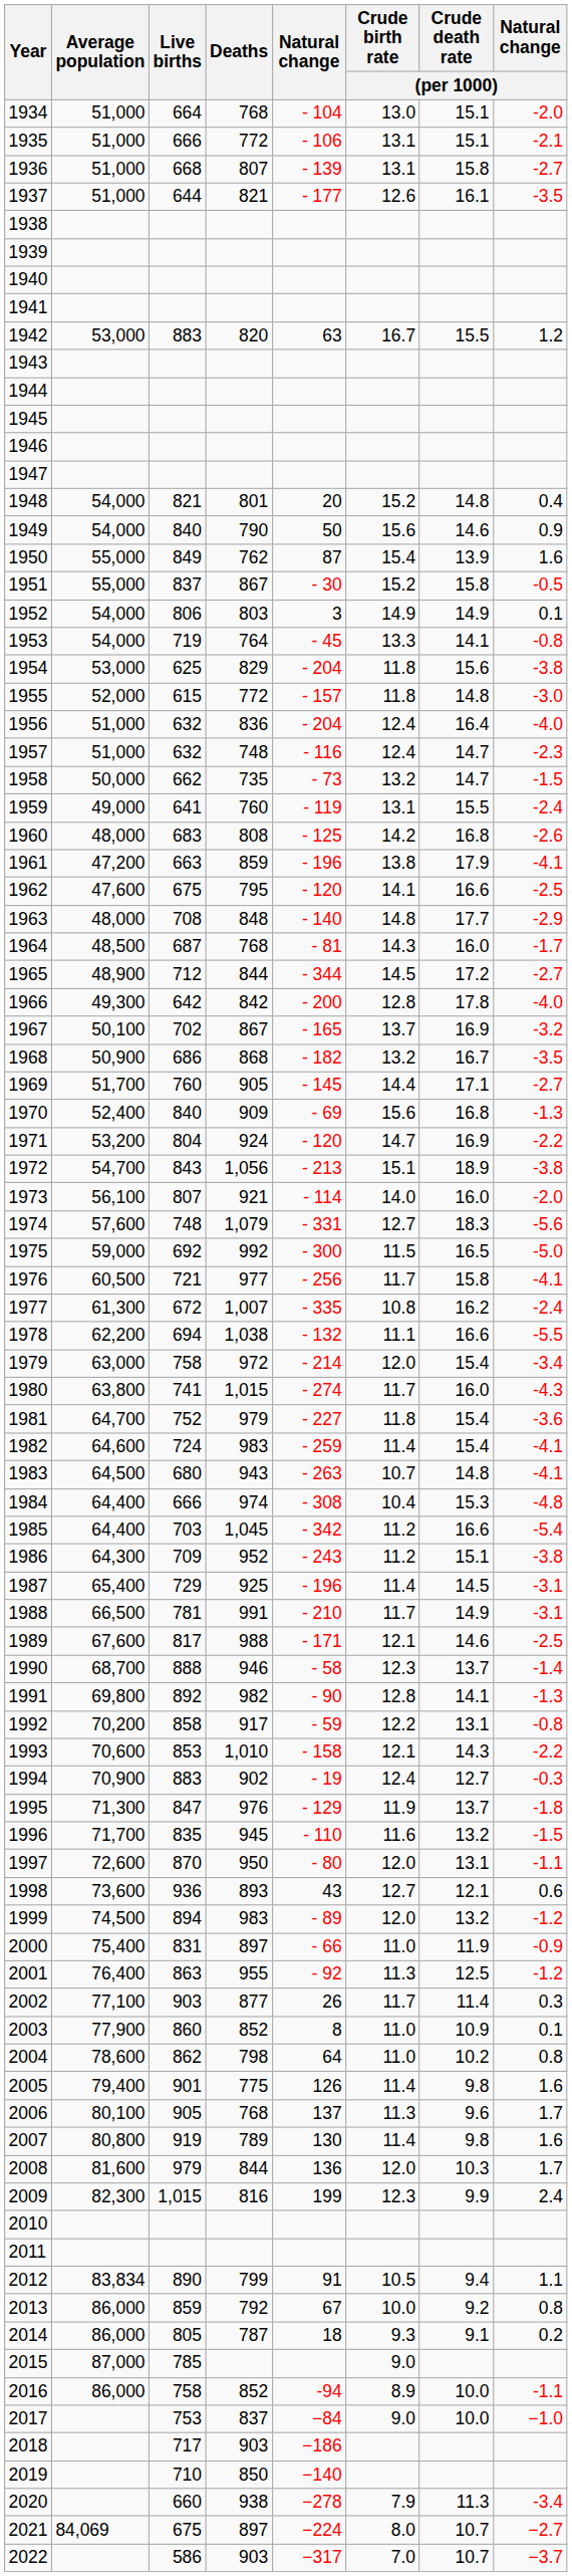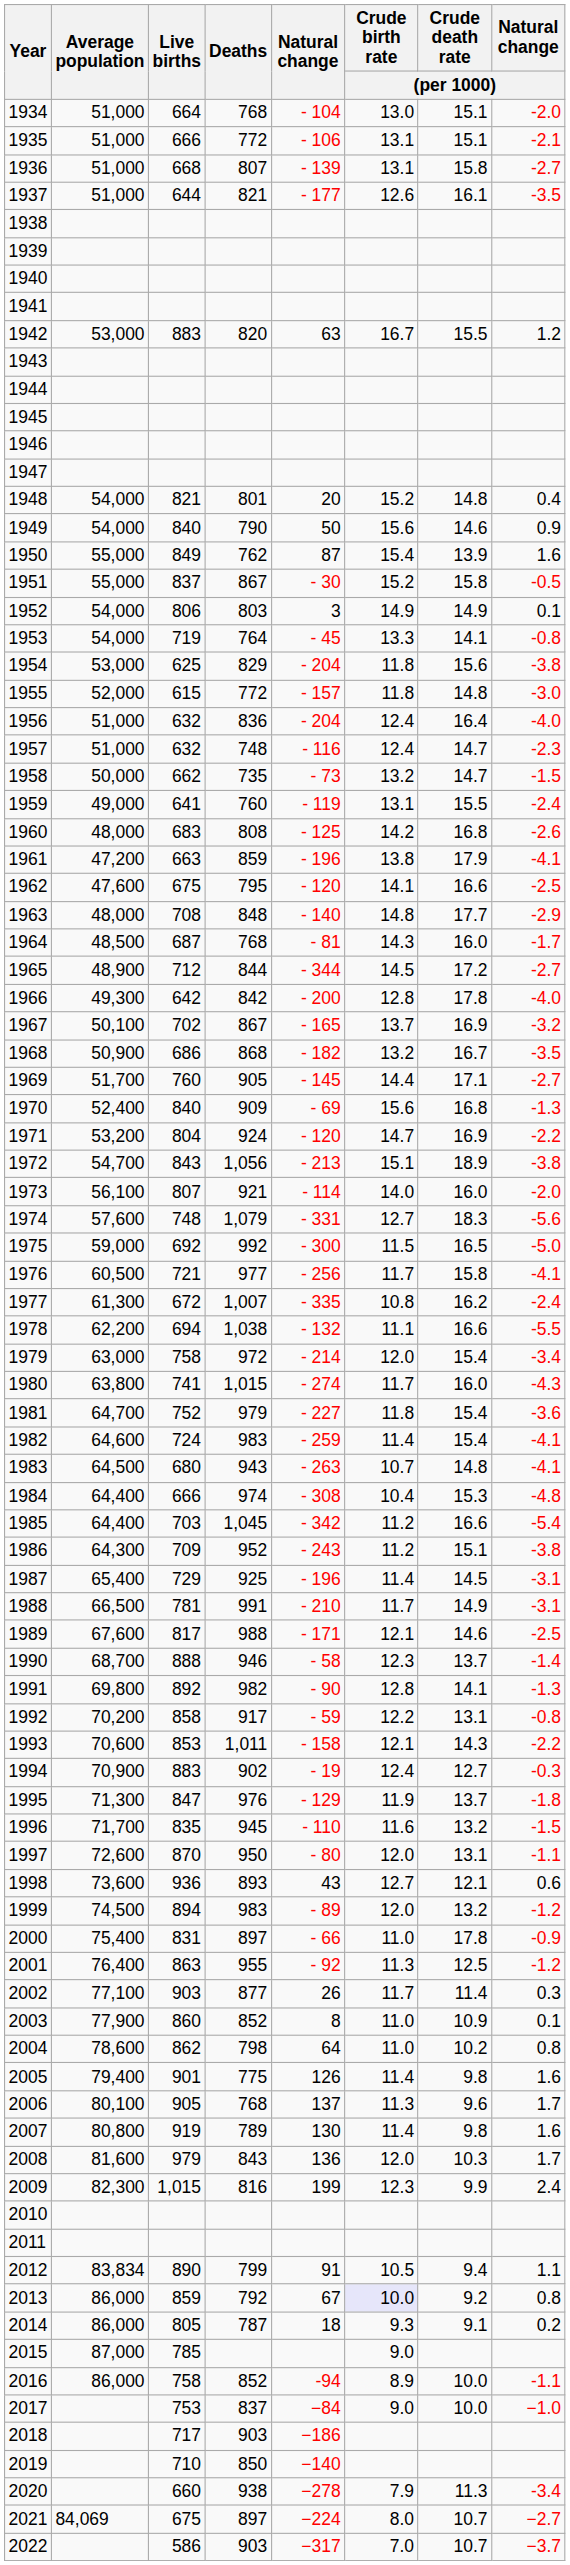 <table class="wikitable">
 <tr>
 <th rowspan=2>Year</th>
 <th rowspan=2 width="60pt">Average population</th>
 <th rowspan=2 width="40pt">Live births</th>
 <th rowspan=2 width="40pt">Deaths</th>
 <th rowspan=2 width="60pt">Natural change</th>
 <th width="60pt">Crude birth<br>rate</th>
 <th width="60pt">Crude death rate</th>
 <th width="60pt">Natural change</th>
 </tr>
 <tr>
 <th colspan=3>(per 1000)</th>
 </tr>
 <tr>
 <td>1934</td>
 <td align="right">51,000</td>
 <td align="right">664</td>
 <td align="right">768</td>
 <td align="right" style="color: red">- 104</td>
 <td align="right">13.0</td>
 <td align="right">15.1</td>
 <td align="right" style="color: red">-2.0</td>
 </tr>
 <tr>
 <td>1935</td>
 <td align="right">51,000</td>
 <td align="right">666</td>
 <td align="right">772</td>
 <td align="right" style="color: red">- 106</td>
 <td align="right">13.1</td>
 <td align="right">15.1</td>
 <td align="right" style="color: red">-2.1</td>
 </tr>
 <tr>
 <td>1936</td>
 <td align="right">51,000</td>
 <td align="right">668</td>
 <td align="right">807</td>
 <td align="right" style="color: red">- 139</td>
 <td align="right">13.1</td>
 <td align="right">15.8</td>
 <td align="right" style="color: red">-2.7</td>
 </tr>
 <tr>
 <td>1937</td>
 <td align="right">51,000</td>
 <td align="right">644</td>
 <td align="right">821</td>
 <td align="right" style="color: red">- 177</td>
 <td align="right">12.6</td>
 <td align="right">16.1</td>
 <td align="right" style="color: red">-3.5</td>
 </tr>
 <tr>
 <td>1938</td>
 <td></td>
 <td></td>
 <td></td>
 <td></td>
 <td></td>
 <td></td>
 <td></td>
 </tr>
 <tr>
 <td>1939</td>
 <td></td>
 <td></td>
 <td></td>
 <td></td>
 <td></td>
 <td></td>
 <td></td>
 </tr>
 <tr>
 <td>1940</td>
 <td></td>
 <td></td>
 <td></td>
 <td></td>
 <td></td>
 <td></td>
 <td></td>
 </tr>
 <tr>
 <td>1941</td>
 <td></td>
 <td></td>
 <td></td>
 <td></td>
 <td></td>
 <td></td>
 <td></td>
 </tr>
 <tr>
 <td>1942</td>
 <td align="right">53,000</td>
 <td align="right">883</td>
 <td align="right">820</td>
 <td align="right">63</td>
 <td align="right">16.7</td>
 <td align="right">15.5</td>
 <td align="right">1.2</td>
 </tr>
 <tr>
 <td>1943</td>
 <td></td>
 <td></td>
 <td></td>
 <td></td>
 <td></td>
 <td></td>
 <td></td>
 </tr>
 <tr>
 <td>1944</td>
 <td></td>
 <td></td>
 <td></td>
 <td></td>
 <td></td>
 <td></td>
 <td></td>
 </tr>
 <tr>
 <td>1945</td>
 <td></td>
 <td></td>
 <td></td>
 <td></td>
 <td></td>
 <td></td>
 <td></td>
 </tr>
 <tr>
 <td>1946</td>
 <td></td>
 <td></td>
 <td></td>
 <td></td>
 <td></td>
 <td></td>
 <td></td>
 </tr>
 <tr>
 <td>1947</td>
 <td></td>
 <td></td>
 <td></td>
 <td></td>
 <td></td>
 <td></td>
 <td></td>
 </tr>
 <tr>
 <td>1948</td>
 <td align="right">54,000</td>
 <td align="right">821</td>
 <td align="right">801</td>
 <td align="right">20</td>
 <td align="right">15.2</td>
 <td align="right">14.8</td>
 <td align="right">0.4</td>
 </tr>
 <tr>
 <td>1949</td>
 <td align="right">54,000</td>
 <td align="right">840</td>
 <td align="right">790</td>
 <td align="right">50</td>
 <td align="right">15.6</td>
 <td align="right">14.6</td>
 <td align="right">0.9</td>
 </tr>
 <tr>
 <td>1950</td>
 <td align="right">55,000</td>
 <td align="right">849</td>
 <td align="right">762</td>
 <td align="right">87</td>
 <td align="right">15.4</td>
 <td align="right">13.9</td>
 <td align="right">1.6</td>
 </tr>
 <tr>
 <td>1951</td>
 <td align="right">55,000</td>
 <td align="right">837</td>
 <td align="right">867</td>
 <td align="right" style="color: red">- 30</td>
 <td align="right">15.2</td>
 <td align="right">15.8</td>
 <td align="right" style="color: red">-0.5</td>
 </tr>
 <tr>
 <td>1952</td>
 <td align="right">54,000</td>
 <td align="right">806</td>
 <td align="right">803</td>
 <td align="right">3</td>
 <td align="right">14.9</td>
 <td align="right">14.9</td>
 <td align="right">0.1</td>
 </tr>
 <tr>
 <td>1953</td>
 <td align="right">54,000</td>
 <td align="right">719</td>
 <td align="right">764</td>
 <td align="right" style="color: red">- 45</td>
 <td align="right">13.3</td>
 <td align="right">14.1</td>
 <td align="right" style="color: red">-0.8</td>
 </tr>
 <tr>
 <td>1954</td>
 <td align="right">53,000</td>
 <td align="right">625</td>
 <td align="right">829</td>
 <td align="right" style="color: red">- 204</td>
 <td align="right">11.8</td>
 <td align="right">15.6</td>
 <td align="right" style="color: red">-3.8</td>
 </tr>
 <tr>
 <td>1955</td>
 <td align="right">52,000</td>
 <td align="right">615</td>
 <td align="right">772</td>
 <td align="right" style="color: red">- 157</td>
 <td align="right">11.8</td>
 <td align="right">14.8</td>
 <td align="right" style="color: red">-3.0</td>
 </tr>
 <tr>
 <td>1956</td>
 <td align="right">51,000</td>
 <td align="right">632</td>
 <td align="right">836</td>
 <td align="right" style="color: red">- 204</td>
 <td align="right">12.4</td>
 <td align="right">16.4</td>
 <td align="right" style="color: red">-4.0</td>
 </tr>
 <tr>
 <td>1957</td>
 <td align="right">51,000</td>
 <td align="right">632</td>
 <td align="right">748</td>
 <td align="right" style="color: red">- 116</td>
 <td align="right">12.4</td>
 <td align="right">14.7</td>
 <td align="right" style="color: red">-2.3</td>
 </tr>
 <tr>
 <td>1958</td>
 <td align="right">50,000</td>
 <td align="right">662</td>
 <td align="right">735</td>
 <td align="right" style="color: red">- 73</td>
 <td align="right">13.2</td>
 <td align="right">14.7</td>
 <td align="right" style="color: red">-1.5</td>
 </tr>
 <tr>
 <td>1959</td>
 <td align="right">49,000</td>
 <td align="right">641</td>
 <td align="right">760</td>
 <td align="right" style="color: red">- 119</td>
 <td align="right">13.1</td>
 <td align="right">15.5</td>
 <td align="right" style="color: red">-2.4</td>
 </tr>
 <tr>
 <td>1960</td>
 <td align="right">48,000</td>
 <td align="right">683</td>
 <td align="right">808</td>
 <td align="right" style="color: red">- 125</td>
 <td align="right">14.2</td>
 <td align="right">16.8</td>
 <td align="right" style="color: red">-2.6</td>
 </tr>
 <tr>
 <td>1961</td>
 <td align="right">47,200</td>
 <td align="right">663</td>
 <td align="right">859</td>
 <td align="right" style="color: red">- 196</td>
 <td align="right">13.8</td>
 <td align="right">17.9</td>
 <td align="right" style="color: red">-4.1</td>
 </tr>
 <tr>
 <td>1962</td>
 <td align="right">47,600</td>
 <td align="right">675</td>
 <td align="right">795</td>
 <td align="right" style="color: red">- 120</td>
 <td align="right">14.1</td>
 <td align="right">16.6</td>
 <td align="right" style="color: red">-2.5</td>
 </tr>
 <tr>
 <td>1963</td>
 <td align="right">48,000</td>
 <td align="right">708</td>
 <td align="right">848</td>
 <td align="right" style="color: red">- 140</td>
 <td align="right">14.8</td>
 <td align="right">17.7</td>
 <td align="right" style="color: red">-2.9</td>
 </tr>
 <tr>
 <td>1964</td>
 <td align="right">48,500</td>
 <td align="right">687</td>
 <td align="right">768</td>
 <td align="right" style="color: red">- 81</td>
 <td align="right">14.3</td>
 <td align="right">16.0</td>
 <td align="right" style="color: red">-1.7</td>
 </tr>
 <tr>
 <td>1965</td>
 <td align="right">48,900</td>
 <td align="right">712</td>
 <td align="right">844</td>
 <td align="right" style="color: red">- 344</td>
 <td align="right">14.5</td>
 <td align="right">17.2</td>
 <td align="right" style="color: red">-2.7</td>
 </tr>
 <tr>
 <td>1966</td>
 <td align="right">49,300</td>
 <td align="right">642</td>
 <td align="right">842</td>
 <td align="right" style="color: red">- 200</td>
 <td align="right">12.8</td>
 <td align="right">17.8</td>
 <td align="right" style="color: red">-4.0</td>
 </tr>
 <tr>
 <td>1967</td>
 <td align="right">50,100</td>
 <td align="right">702</td>
 <td align="right">867</td>
 <td align="right" style="color: red">- 165</td>
 <td align="right">13.7</td>
 <td align="right">16.9</td>
 <td align="right" style="color: red">-3.2</td>
 </tr>
 <tr>
 <td>1968</td>
 <td align="right">50,900</td>
 <td align="right">686</td>
 <td align="right">868</td>
 <td align="right" style="color: red">- 182</td>
 <td align="right">13.2</td>
 <td align="right">16.7</td>
 <td align="right" style="color: red">-3.5</td>
 </tr>
 <tr>
 <td>1969</td>
 <td align="right">51,700</td>
 <td align="right">760</td>
 <td align="right">905</td>
 <td align="right" style="color: red">- 145</td>
 <td align="right">14.4</td>
 <td align="right">17.1</td>
 <td align="right" style="color: red">-2.7</td>
 </tr>
 <tr>
 <td>1970</td>
 <td align="right">52,400</td>
 <td align="right">840</td>
 <td align="right">909</td>
 <td align="right" style="color: red">- 69</td>
 <td align="right">15.6</td>
 <td align="right">16.8</td>
 <td align="right" style="color: red">-1.3</td>
 </tr>
 <tr>
 <td>1971</td>
 <td align="right">53,200</td>
 <td align="right">804</td>
 <td align="right">924</td>
 <td align="right" style="color: red">- 120</td>
 <td align="right">14.7</td>
 <td align="right">16.9</td>
 <td align="right" style="color: red">-2.2</td>
 </tr>
 <tr>
 <td>1972</td>
 <td align="right">54,700</td>
 <td align="right">843</td>
 <td align="right">1,056</td>
 <td align="right" style="color: red">- 213</td>
 <td align="right">15.1</td>
 <td align="right">18.9</td>
 <td align="right" style="color: red">-3.8</td>
 </tr>
 <tr>
 <td>1973</td>
 <td align="right">56,100</td>
 <td align="right">807</td>
 <td align="right">921</td>
 <td align="right" style="color: red">- 114</td>
 <td align="right">14.0</td>
 <td align="right">16.0</td>
 <td align="right" style="color: red">-2.0</td>
 </tr>
 <tr>
 <td>1974</td>
 <td align="right">57,600</td>
 <td align="right">748</td>
 <td align="right">1,079</td>
 <td align="right" style="color: red">- 331</td>
 <td align="right">12.7</td>
 <td align="right">18.3</td>
 <td align="right" style="color: red">-5.6</td>
 </tr>
 <tr>
 <td>1975</td>
 <td align="right">59,000</td>
 <td align="right">692</td>
 <td align="right">992</td>
 <td align="right" style="color: red">- 300</td>
 <td align="right">11.5</td>
 <td align="right">16.5</td>
 <td align="right" style="color: red">-5.0</td>
 </tr>
 <tr>
 <td>1976</td>
 <td align="right">60,500</td>
 <td align="right">721</td>
 <td align="right">977</td>
 <td align="right" style="color: red">- 256</td>
 <td align="right">11.7</td>
 <td align="right">15.8</td>
 <td align="right" style="color: red">-4.1</td>
 </tr>
 <tr>
 <td>1977</td>
 <td align="right">61,300</td>
 <td align="right">672</td>
 <td align="right">1,007</td>
 <td align="right" style="color: red">- 335</td>
 <td align="right">10.8</td>
 <td align="right">16.2</td>
 <td align="right" style="color: red">-2.4</td>
 </tr>
 <tr>
 <td>1978</td>
 <td align="right">62,200</td>
 <td align="right">694</td>
 <td align="right">1,038</td>
 <td align="right" style="color: red">- 132</td>
 <td align="right">11.1</td>
 <td align="right">16.6</td>
 <td align="right" style="color: red">-5.5</td>
 </tr>
 <tr>
 <td>1979</td>
 <td align="right">63,000</td>
 <td align="right">758</td>
 <td align="right">972</td>
 <td align="right" style="color: red">- 214</td>
 <td align="right">12.0</td>
 <td align="right">15.4</td>
 <td align="right" style="color: red">-3.4</td>
 </tr>
 <tr>
 <td>1980</td>
 <td align="right">63,800</td>
 <td align="right">741</td>
 <td align="right">1,015</td>
 <td align="right" style="color: red">- 274</td>
 <td align="right">11.7</td>
 <td align="right">16.0</td>
 <td align="right" style="color: red">-4.3</td>
 </tr>
 <tr>
 <td>1981</td>
 <td align="right">64,700</td>
 <td align="right">752</td>
 <td align="right">979</td>
 <td align="right" style="color: red">- 227</td>
 <td align="right">11.8</td>
 <td align="right">15.4</td>
 <td align="right" style="color: red">-3.6</td>
 </tr>
 <tr>
 <td>1982</td>
 <td align="right">64,600</td>
 <td align="right">724</td>
 <td align="right">983</td>
 <td align="right" style="color: red">- 259</td>
 <td align="right">11.4</td>
 <td align="right">15.4</td>
 <td align="right" style="color: red">-4.1</td>
 </tr>
 <tr>
 <td>1983</td>
 <td align="right">64,500</td>
 <td align="right">680</td>
 <td align="right">943</td>
 <td align="right" style="color: red">- 263</td>
 <td align="right">10.7</td>
 <td align="right">14.8</td>
 <td align="right" style="color: red">-4.1</td>
 </tr>
 <tr>
 <td>1984</td>
 <td align="right">64,400</td>
 <td align="right">666</td>
 <td align="right">974</td>
 <td align="right" style="color: red">- 308</td>
 <td align="right">10.4</td>
 <td align="right">15.3</td>
 <td align="right" style="color: red">-4.8</td>
 </tr>
 <tr>
 <td>1985</td>
 <td align="right">64,400</td>
 <td align="right">703</td>
 <td align="right">1,045</td>
 <td align="right" style="color: red">- 342</td>
 <td align="right">11.2</td>
 <td align="right">16.6</td>
 <td align="right" style="color: red">-5.4</td>
 </tr>
 <tr>
 <td>1986</td>
 <td align="right">64,300</td>
 <td align="right">709</td>
 <td align="right">952</td>
 <td align="right" style="color: red">- 243</td>
 <td align="right">11.2</td>
 <td align="right">15.1</td>
 <td align="right" style="color: red">-3.8</td>
 </tr>
 <tr>
 <td>1987</td>
 <td align="right">65,400</td>
 <td align="right">729</td>
 <td align="right">925</td>
 <td align="right" style="color: red">- 196</td>
 <td align="right">11.4</td>
 <td align="right">14.5</td>
 <td align="right" style="color: red">-3.1</td>
 </tr>
 <tr>
 <td>1988</td>
 <td align="right">66,500</td>
 <td align="right">781</td>
 <td align="right">991</td>
 <td align="right" style="color: red">- 210</td>
 <td align="right">11.7</td>
 <td align="right">14.9</td>
 <td align="right" style="color: red">-3.1</td>
 </tr>
 <tr>
 <td>1989</td>
 <td align="right">67,600</td>
 <td align="right">817</td>
 <td align="right">988</td>
 <td align="right" style="color: red">- 171</td>
 <td align="right">12.1</td>
 <td align="right">14.6</td>
 <td align="right" style="color: red">-2.5</td>
 </tr>
 <tr>
 <td>1990</td>
 <td align="right">68,700</td>
 <td align="right">888</td>
 <td align="right">946</td>
 <td align="right" style="color: red">- 58</td>
 <td align="right">12.3</td>
 <td align="right">13.7</td>
 <td align="right" style="color: red">-1.4</td>
 </tr>
 <tr>
 <td>1991</td>
 <td align="right">69,800</td>
 <td align="right">892</td>
 <td align="right">982</td>
 <td align="right" style="color: red">- 90</td>
 <td align="right">12.8</td>
 <td align="right">14.1</td>
 <td align="right" style="color: red">-1.3</td>
 </tr>
 <tr>
 <td>1992</td>
 <td align="right">70,200</td>
 <td align="right">858</td>
 <td align="right">917</td>
 <td align="right" style="color: red">- 59</td>
 <td align="right">12.2</td>
 <td align="right">13.1</td>
 <td align="right" style="color: red">-0.8</td>
 </tr>
 <tr>
 <td>1993</td>
 <td align="right">70,600</td>
 <td align="right">853</td>
-<td align="right">1,010</td>
+<td align="right">1,011</td>
 <td align="right" style="color: red">- 158</td>
 <td align="right">12.1</td>
 <td align="right">14.3</td>
 <td align="right" style="color: red">-2.2</td>
 </tr>
 <tr>
 <td>1994</td>
 <td align="right">70,900</td>
 <td align="right">883</td>
 <td align="right">902</td>
 <td align="right" style="color: red">- 19</td>
 <td align="right">12.4</td>
 <td align="right">12.7</td>
 <td align="right" style="color: red">-0.3</td>
 </tr>
 <tr>
 <td>1995</td>
 <td align="right">71,300</td>
 <td align="right">847</td>
 <td align="right">976</td>
 <td align="right" style="color: red">- 129</td>
 <td align="right">11.9</td>
 <td align="right">13.7</td>
 <td align="right" style="color: red">-1.8</td>
 </tr>
 <tr>
 <td>1996</td>
 <td align="right">71,700</td>
 <td align="right">835</td>
 <td align="right">945</td>
 <td align="right" style="color: red">- 110</td>
 <td align="right">11.6</td>
 <td align="right">13.2</td>
 <td align="right" style="color: red">-1.5</td>
 </tr>
 <tr>
 <td>1997</td>
 <td align="right">72,600</td>
 <td align="right">870</td>
 <td align="right">950</td>
 <td align="right" style="color: red">- 80</td>
 <td align="right">12.0</td>
 <td align="right">13.1</td>
 <td align="right" style="color: red">-1.1</td>
 </tr>
 <tr>
 <td>1998</td>
 <td align="right">73,600</td>
 <td align="right">936</td>
 <td align="right">893</td>
 <td align="right">43</td>
 <td align="right">12.7</td>
 <td align="right">12.1</td>
 <td align="right">0.6</td>
 </tr>
 <tr>
 <td>1999</td>
 <td align="right">74,500</td>
 <td align="right">894</td>
 <td align="right">983</td>
 <td align="right" style="color: red">- 89</td>
 <td align="right">12.0</td>
 <td align="right">13.2</td>
 <td align="right" style="color: red">-1.2</td>
 </tr>
 <tr>
 <td>2000</td>
 <td align="right">75,400</td>
 <td align="right">831</td>
 <td align="right">897</td>
 <td align="right" style="color: red">- 66</td>
 <td align="right">11.0</td>
-<td align="right">11.9</td>
+<td align="right">17.8</td>
 <td align="right" style="color: red">-0.9</td>
 </tr>
 <tr>
 <td>2001</td>
 <td align="right">76,400</td>
 <td align="right">863</td>
 <td align="right">955</td>
 <td align="right" style="color: red">- 92</td>
 <td align="right">11.3</td>
 <td align="right">12.5</td>
 <td align="right" style="color: red">-1.2</td>
 </tr>
 <tr>
 <td>2002</td>
 <td align="right">77,100</td>
 <td align="right">903</td>
 <td align="right">877</td>
 <td align="right">26</td>
 <td align="right">11.7</td>
 <td align="right">11.4</td>
 <td align="right">0.3</td>
 </tr>
 <tr>
 <td>2003</td>
 <td align="right">77,900</td>
 <td align="right">860</td>
 <td align="right">852</td>
 <td align="right">8</td>
 <td align="right">11.0</td>
 <td align="right">10.9</td>
 <td align="right">0.1</td>
 </tr>
 <tr>
 <td>2004</td>
 <td align="right">78,600</td>
 <td align="right">862</td>
 <td align="right">798</td>
 <td align="right">64</td>
 <td align="right">11.0</td>
 <td align="right">10.2</td>
 <td align="right">0.8</td>
 </tr>
 <tr>
 <td>2005</td>
 <td align="right">79,400</td>
 <td align="right">901</td>
 <td align="right">775</td>
 <td align="right">126</td>
 <td align="right">11.4</td>
 <td align="right">9.8</td>
 <td align="right">1.6</td>
 </tr>
 <tr>
 <td>2006</td>
 <td align="right">80,100</td>
 <td align="right">905</td>
 <td align="right">768</td>
 <td align="right">137</td>
 <td align="right">11.3</td>
 <td align="right">9.6</td>
 <td align="right">1.7</td>
 </tr>
 <tr>
 <td>2007</td>
 <td align="right">80,800</td>
 <td align="right">919</td>
 <td align="right">789</td>
 <td align="right">130</td>
 <td align="right">11.4</td>
 <td align="right">9.8</td>
 <td align="right">1.6</td>
 </tr>
 <tr>
 <td>2008</td>
 <td align="right">81,600</td>
 <td align="right">979</td>
-<td align="right">844</td>
+<td align="right">843</td>
 <td align="right">136</td>
 <td align="right">12.0</td>
 <td align="right">10.3</td>
 <td align="right">1.7</td>
 </tr>
 <tr>
 <td>2009</td>
 <td align="right">82,300</td>
 <td align="right">1,015</td>
 <td align="right">816</td>
 <td align="right">199</td>
 <td align="right">12.3</td>
 <td align="right">9.9</td>
 <td align="right">2.4</td>
 </tr>
 <tr>
 <td>2010</td>
 <td></td>
 <td></td>
 <td></td>
 <td></td>
 <td></td>
 <td></td>
 <td></td>
 </tr>
 <tr>
 <td>2011</td>
 <td></td>
 <td></td>
 <td></td>
 <td></td>
 <td></td>
 <td></td>
 <td></td>
 </tr>
 <tr>
 <td>2012</td>
 <td align="right">83,834</td>
 <td align="right">890</td>
 <td align="right">799</td>
 <td align="right">91</td>
 <td align="right">10.5</td>
 <td align="right">9.4</td>
 <td align="right">1.1</td>
 </tr>
 <tr>
 <td>2013</td>
 <td align="right">86,000</td>
 <td align="right">859</td>
 <td align="right">792</td>
 <td align="right">67</td>
-<td align="right">10.0</td>
+<td align="right" style="background: lavender;">10.0</td>
 <td align="right">9.2</td>
 <td align="right">0.8</td>
 </tr>
 <tr>
 <td>2014</td>
 <td align="right">86,000</td>
 <td align="right">805</td>
 <td align="right">787</td>
 <td align="right">18</td>
 <td align="right">9.3</td>
 <td align="right">9.1</td>
 <td align="right">0.2</td>
 </tr>
 <tr>
 <td>2015</td>
 <td align="right">87,000</td>
 <td align="right">785</td>
 <td align="right"></td>
 <td align="right"></td>
 <td align="right">9.0</td>
 <td align="right"></td>
 <td align="right"></td>
 </tr>
 <tr>
 <td>2016</td>
 <td align="right">86,000</td>
 <td align="right">758</td>
 <td align="right">852</td>
 <td align="right"  style="color: red">-94</td>
 <td align="right">8.9</td>
 <td align="right">10.0</td>
 <td align="right"  style="color: red">-1.1</td>
 </tr>
 <tr>
 <td>2017</td>
 <td align="right"></td>
 <td align="right">753</td>
 <td align="right">837</td>
 <td align="right"  style="color: red">−84</td>
 <td align="right">9.0</td>
 <td align="right">10.0</td>
 <td align="right"  style="color: red">−1.0</td>
 </tr>
 <tr>
 <td>2018</td>
 <td align="right"></td>
 <td align="right">717</td>
 <td align="right">903</td>
 <td align="right"  style="color: red">−186</td>
 <td align="right"></td>
 <td align="right"></td>
 <td align="right"  style="color: red"></td>
 </tr>
 <tr>
 <td>2019</td>
 <td align="right"></td>
 <td align="right">710</td>
 <td align="right">850</td>
 <td align="right"  style="color: red">−140</td>
 <td align="right"></td>
 <td align="right"></td>
 <td align="right"  style="color: red"></td>
 </tr>
 <tr>
 <td>2020</td>
 <td align="right"></td>
 <td align="right">660</td>
 <td align="right">938</td>
 <td align="right"  style="color: red">−278</td>
 <td align="right">7.9</td>
 <td align="right">11.3</td>
 <td align="right"  style="color: red">-3.4</td>
 </tr>
 <tr>
 <td>2021</td>
 <td>84,069</td>
 <td align="right">675</td>
 <td align="right">897</td>
 <td align="right"  style="color: red">−224</td>
 <td align="right">8.0</td>
 <td align="right">10.7</td>
 <td align="right"  style="color: red">−2.7</td>
 </tr>
 <tr>
 <td>2022</td>
 <td></td>
 <td align="right">586</td>
 <td align="right">903</td>
 <td align="right"  style="color: red">−317</td>
 <td align="right">7.0</td>
 <td align="right">10.7</td>
 <td align="right"  style="color: red">−3.7</td>
 </tr>
 </table>
